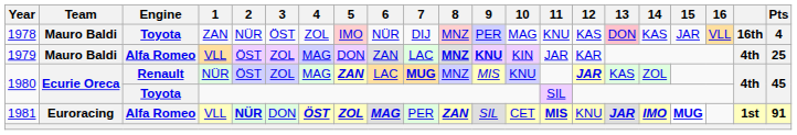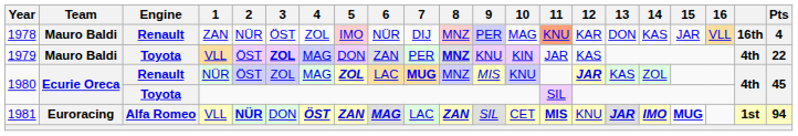 <table class="wikitable" style="text-align:center; font-size:85%">
 <tr>
 <th>Year</th>
 <th>Team</th>
 <th>Engine</th>
 <th>1</th>
 <th>2</th>
 <th>3</th>
 <th>4</th>
 <th>5</th>
 <th>6</th>
 <th>7</th>
 <th>8</th>
 <th>9</th>
 <th>10</th>
 <th>11</th>
 <th>12</th>
 <th>13</th>
 <th>14</th>
 <th>15</th>
 <th>16</th>
 <th></th>
 <th>Pts</th>
 </tr>
 <tr>
 <td><a href='#'>1978</a></td>
 <th nowrap>Mauro Baldi</th>
-<th><a href='#'>Toyota</a></th>
+<th><a href='#'>Renault</a></th>
 <td><a href='#'>ZAN</a></td>
 <td><a href='#'>NÜR</a></td>
 <td><a href='#'>ÖST</a></td>
 <td><a href='#'>ZOL</a></td>
 <td style="background:#FFCFCF;"><a href='#'>IMO</a><br></td>
 <td><a href='#'>NÜR</a></td>
 <td><a href='#'>DIJ</a></td>
 <td style="background:#FFCFCF;"><a href='#'>MNZ</a><br></td>
 <td style="background:#CFCFFF;"><a href='#'>PER</a><br></td>
 <td><a href='#'>MAG</a></td>
-<td><a href='#'>KNU</a></td>
-<td><a href='#'>KAS</a></td>
-<td style="background: pink;"><a href='#'>DON</a></td>
+<td style="background: lightsalmon;"><a href='#'>KNU</a></td>
+<td><a href='#'>KAR</a></td>
+<td><a href='#'>DON</a></td>
 <td><a href='#'>KAS</a></td>
 <td><a href='#'>JAR</a></td>
 <td style="background:#FFDF9F;"><a href='#'>VLL</a><br></td>
 <th>16th</th>
 <th>4</th>
 </tr>
 <tr>
 <td><a href='#'>1979</a></td>
 <th nowrap>Mauro Baldi</th>
-<th nowrap><a href='#'>Alfa Romeo</a></th>
+<th><a href='#'>Toyota</a></th>
 <td style="background:#FFDF9F;"><a href='#'>VLL</a><br></td>
 <td style="background:#EFCFFF;"><a href='#'>ÖST</a><br></td>
-<td style="background:#EFCFFF;"><a href='#'>ZOL</a><br></td>
+<td style="background:#EFCFFF;"><strong><a href='#'>ZOL</a><br></strong></td>
 <td style="background:#CFCFFF;"><a href='#'>MAG</a><br></td>
 <td style="background:#EFCFFF;"><a href='#'>DON</a><br></td>
 <td style="background:#DFDFDF;"><a href='#'>ZAN</a><br></td>
-<td style="background:#DFFFDF;"><a href='#'>LAC</a><br></td>
+<td style="background:#DFFFDF;"><a href='#'>PER</a><br></td>
 <td style="background:#DFDFDF;"><a href='#'><strong>MNZ</strong></a><br></td>
-<td style="background:#EFCFFF;"><strong><a href='#'>KNU</a><br></strong></td>
+<td style="background:#EFCFFF;"><a href='#'>KNU</a><br></td>
 <td style="background:#EFCFFF;"><a href='#'>KIN</a><br></td>
 <td><a href='#'>JAR</a></td>
-<td><a href='#'>KAR</a></td>
+<td><a href='#'>KAS</a></td>
 <td colspan=4></td>
 <th>4th</th>
-<th>25</th>
+<th>22</th>
 </tr>
 <tr>
 <td rowspan="2"><a href='#'>1980</a></td>
 <th rowspan="2" nowrap><a href='#'>Ecurie Oreca</a></th>
 <th><a href='#'>Renault</a></th>
 <td style="background:#DFFFDF;"><a href='#'>NÜR</a><br></td>
 <td style="background:#CFCFFF;"><a href='#'>ÖST</a><br></td>
 <td style="background:#CFCFFF;"><a href='#'>ZOL</a><br></td>
 <td style="background:#DFFFDF;"><a href='#'>MAG</a><br></td>
-<td style="background:#FFFFBF;"><a href='#'><strong><em>ZAN</em></strong></a><br></td>
+<td style="background:#FFFFBF;"><a href='#'><strong><em>ZOL</em></strong></a><br></td>
 <td style="background:#FFDF9F;"><a href='#'>LAC</a><br></td>
 <td style="background:#FFDF9F;"><a href='#'><strong>MUG</strong></a><br></td>
 <td style="background:#CFCFFF;"><a href='#'>MNZ</a><br></td>
 <td style="background:#FFFFBF;"><a href='#'><em>MIS</em></a><br></td>
 <td style="background:#CFCFFF;"><a href='#'>KNU</a><br></td>
 <td></td>
 <td style="background:#FFFFBF;"><a href='#'><strong><em>JAR</em></strong></a><br></td>
 <td style="background:#DFFFDF;"><a href='#'>KAS</a><br></td>
 <td style="background:#DFFFDF;"><a href='#'>ZOL</a><br></td>
 <td colspan=2></td>
 <th rowspan="2">4th</th>
 <th rowspan="2">45</th>
 </tr>
 <tr>
 <th><a href='#'>Toyota</a></th>
 <td colspan=10></td>
 <td style="background:#EFCFFF;"><a href='#'>SIL</a><br></td>
 <td colspan=5></td>
 </tr>
 <tr>
 <td><a href='#'>1981</a></td>
 <th nowrap>Euroracing</th>
 <th nowrap><a href='#'>Alfa Romeo</a></th>
 <td style="background:#FFFFBF;"><a href='#'>VLL</a><br></td>
 <td style="background:#DFFFDF;"><a href='#'><strong>NÜR</strong></a><br></td>
 <td style="background:#DFFFDF;"><a href='#'>DON</a><br></td>
 <td style="background:#FFFFBF;"><a href='#'><strong><em>ÖST</em></strong></a><br></td>
-<td style="background:#FFFFBF;"><a href='#'><strong><em>ZOL</em></strong></a><br></td>
+<td style="background:#FFFFBF;"><a href='#'><strong><em>ZAN</em></strong></a><br></td>
 <td style="background:#DFDFDF;"><a href='#'><strong><em>MAG</em></strong></a><br></td>
-<td style="background:#DFFFDF;"><a href='#'>PER</a><br></td>
+<td style="background:#DFFFDF;"><a href='#'>LAC</a><br></td>
 <td style="background:#FFFFBF;"><a href='#'><strong><em>ZAN</em></strong></a><br></td>
 <td style="background:#DFDFDF;"><a href='#'><em>SIL</em></a><br></td>
 <td style="background:#FFFFBF;"><a href='#'>CET</a><br></td>
 <td style="background:#FFFFBF;"><strong><a href='#'>MIS</a><br></strong></td>
 <td style="background:#FFFFBF;"><a href='#'>KNU</a><br></td>
 <td style="background:#DFDFDF;"><a href='#'><strong><em>JAR</em></strong></a><br></td>
 <td style="background:#FFFFBF;"><a href='#'><strong><em>IMO</em></strong></a><br></td>
 <td style="background:#FFFFFF;"><a href='#'><strong>MUG</strong></a><br></td>
 <td></td>
 <td style="background:#FFFFBF;"><strong>1st</strong></td>
-<td style="background:#FFFFBF;"><strong>91</strong></td>
+<td style="background:#FFFFBF;"><strong>94</strong></td>
 </tr>
 <tr>
 <th colspan="21"></th>
 </tr>
 </table>
